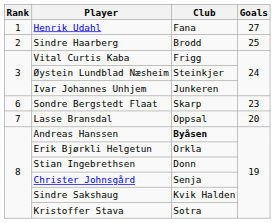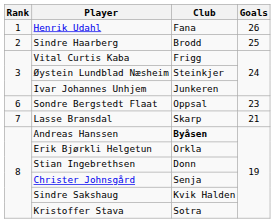 <table class="wikitable" style="text-align:center">
 <tr>
 <th>Rank</th>
 <th>Player</th>
 <th>Club</th>
 <th>Goals</th>
 </tr>
 <tr>
 <td rowspan="1">1</td>
 <td align="left"> <a href='#'>Henrik Udahl</a></td>
 <td align="left">Fana</td>
-<td rowspan="1">27</td>
+<td rowspan="1">26</td>
 </tr>
 <tr>
 <td rowspan="1">2</td>
 <td align="left"> Sindre Haarberg</td>
 <td align="left">Brodd</td>
 <td rowspan="1">25</td>
 </tr>
 <tr>
 <td rowspan="3">3</td>
 <td align="left"> Vital Curtis Kaba</td>
 <td align="left">Frigg</td>
 <td rowspan="3">24</td>
 </tr>
 <tr>
 <td align="left"> Øystein Lundblad Næsheim</td>
 <td align="left">Steinkjer</td>
 </tr>
 <tr>
 <td align="left"> Ivar Johannes Unhjem</td>
 <td align="left">Junkeren</td>
 </tr>
 <tr>
 <td rowspan="1">6</td>
 <td align="left"> Sondre Bergstedt Flaat</td>
-<td align="left">Skarp</td>
+<td align="left">Oppsal</td>
 <td rowspan="1">23</td>
 </tr>
 <tr>
 <td rowspan="1">7</td>
 <td align="left"> Lasse Bransdal</td>
-<td align="left">Oppsal</td>
-<td rowspan="1">20</td>
+<td align="left">Skarp</td>
+<td rowspan="1">21</td>
 </tr>
 <tr>
 <td rowspan="6">8</td>
 <td align="left"> Andreas Hanssen</td>
 <td align="left"><strong>Byåsen</strong></td>
 <td rowspan="6">19</td>
 </tr>
 <tr>
 <td align="left"> Erik Bjørkli Helgetun</td>
 <td align="left">Orkla</td>
 </tr>
 <tr>
 <td align="left"> Stian Ingebrethsen</td>
 <td align="left">Donn</td>
 </tr>
 <tr>
 <td align="left"> <a href='#'>Christer Johnsgård</a></td>
 <td align="left">Senja</td>
 </tr>
 <tr>
 <td align="left"> Sindre Sakshaug</td>
 <td align="left">Kvik Halden</td>
 </tr>
 <tr>
 <td align="left"> Kristoffer Stava</td>
 <td align="left">Sotra</td>
 </tr>
 </table>
